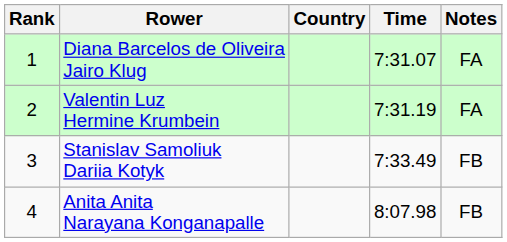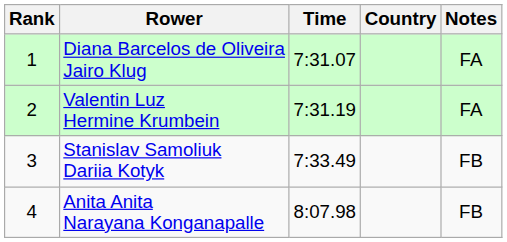 <table class="wikitable" style="text-align:center">
 <tr>
 <th>Rank</th>
 <th>Rower</th>
+<th>Time</th>
 <th>Country</th>
-<th>Time</th>
 <th>Notes</th>
 </tr>
 <tr bgcolor=ccffcc>
 <td>1</td>
 <td align="left"><a href='#'>Diana Barcelos de Oliveira</a><br><a href='#'>Jairo Klug</a></td>
+<td>7:31.07</td>
 <td align="left"></td>
-<td>7:31.07</td>
 <td>FA</td>
 </tr>
 <tr bgcolor=ccffcc>
 <td>2</td>
 <td align="left"><a href='#'>Valentin Luz</a><br><a href='#'>Hermine Krumbein</a></td>
+<td>7:31.19</td>
 <td align="left"></td>
-<td>7:31.19</td>
 <td>FA</td>
 </tr>
 <tr>
 <td>3</td>
 <td align="left"><a href='#'>Stanislav Samoliuk </a><br><a href='#'>Dariia Kotyk</a></td>
+<td>7:33.49</td>
 <td align="left"></td>
-<td>7:33.49</td>
 <td>FB</td>
 </tr>
 <tr>
 <td>4</td>
 <td align="left"><a href='#'>Anita Anita</a><br><a href='#'>Narayana Konganapalle</a></td>
+<td>8:07.98</td>
 <td align="left"></td>
-<td>8:07.98</td>
 <td>FB</td>
 </tr>
 </table>
